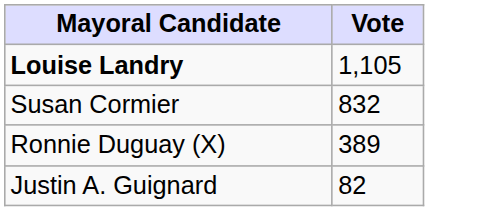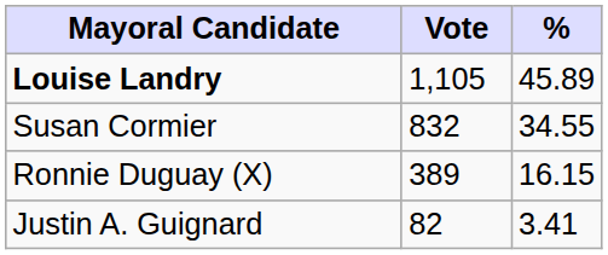 <table class="wikitable">
 <tr>
 <th style="background:#ddf; width:200px;">Mayoral Candidate</th>
 <th style="background:#ddf; width:50px;">Vote</th>
+<th style="background:#ddf; width:30px;">%</th>
 </tr>
 <tr>
 <td><strong>Louise Landry</strong></td>
 <td>1,105</td>
+<td>45.89</td>
 </tr>
 <tr>
 <td>Susan Cormier</td>
 <td>832</td>
+<td>34.55</td>
 </tr>
 <tr>
 <td>Ronnie Duguay (X)</td>
 <td>389</td>
+<td>16.15</td>
 </tr>
 <tr>
 <td>Justin A. Guignard</td>
 <td>82</td>
+<td>3.41</td>
 </tr>
 </table>
